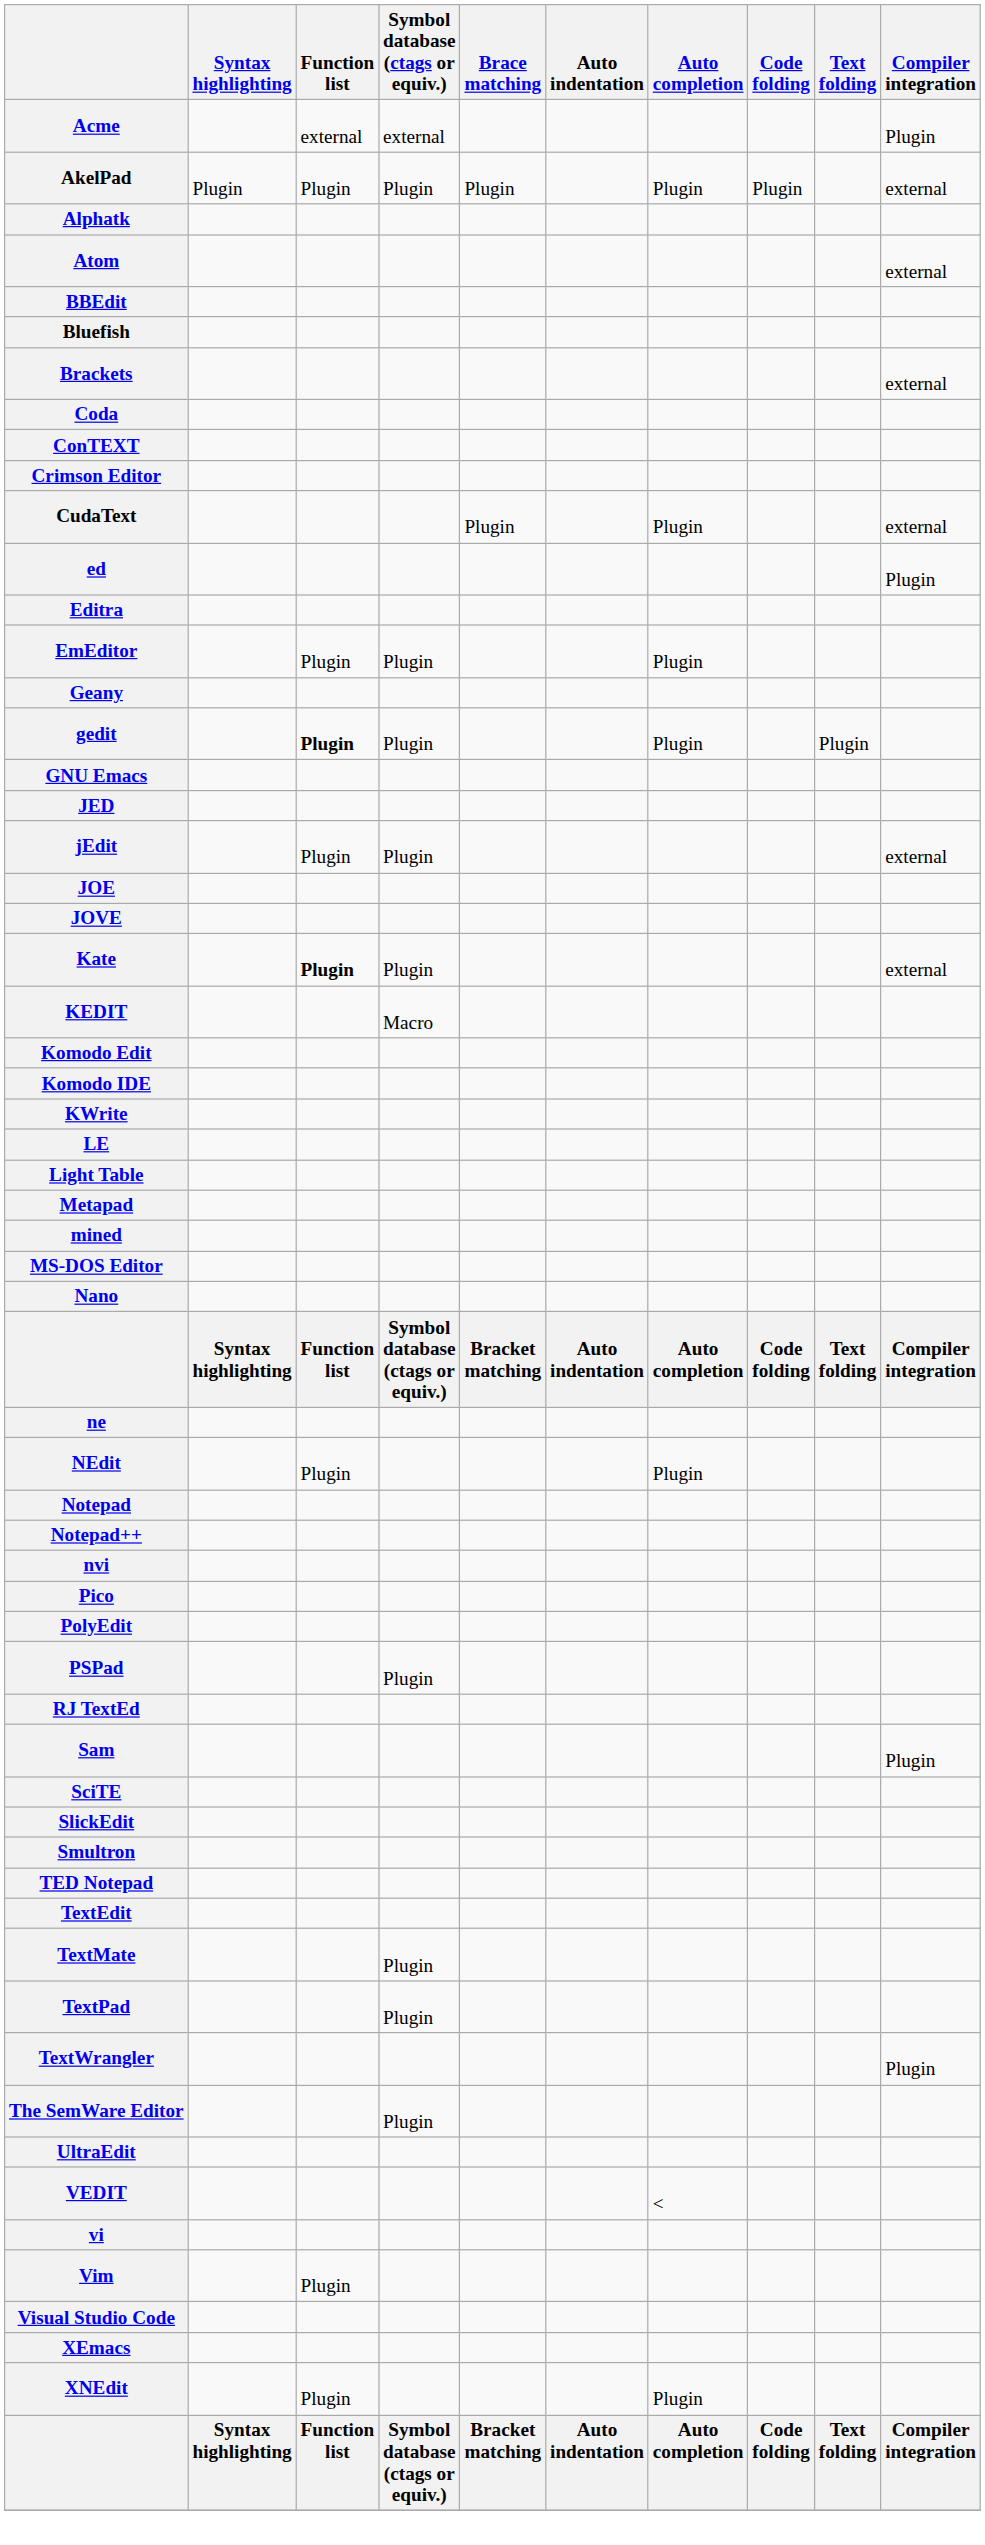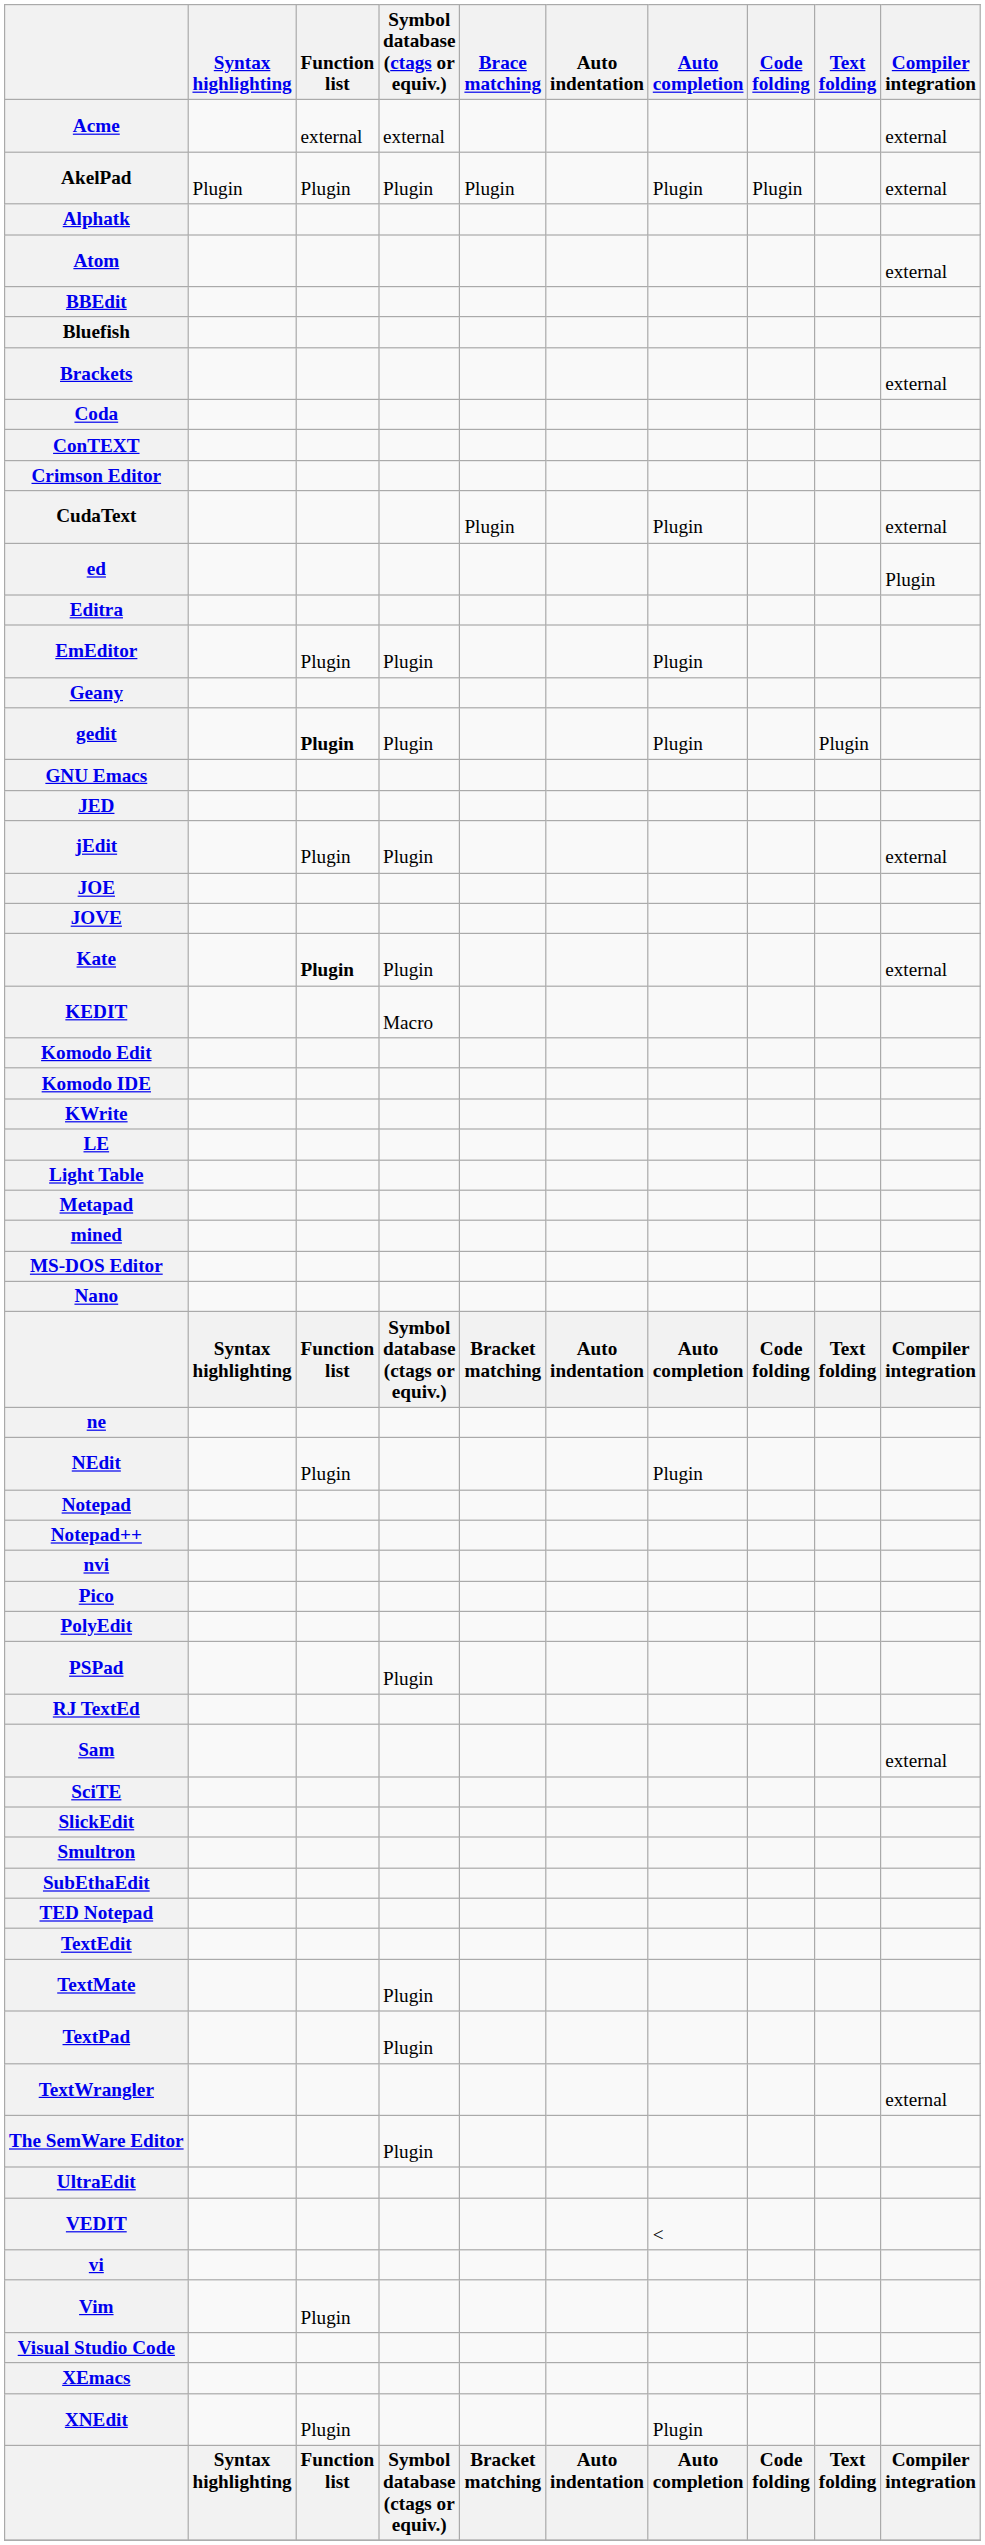 <table class="wikitable sticky-header sortable" style="max-width: 30em; table-layout: fixed">
 <tr valign=bottom>
 <th></th>
 <th><a href='#'>Syntax highlighting</a></th>
 <th>Function list</th>
 <th>Symbol database <br>(<a href='#'>ctags</a> or equiv.)</th>
 <th><a href='#'>Brace matching</a></th>
 <th>Auto indentation</th>
 <th><a href='#'>Auto completion</a></th>
 <th><a href='#'>Code folding</a></th>
 <th><a href='#'>Text folding</a></th>
 <th><a href='#'>Compiler</a> integration</th>
 </tr>
 <tr>
 <th nowrap ><a href='#'>Acme</a></th>
 <td></td>
 <td><br>external</td>
 <td><br>external</td>
 <td></td>
 <td></td>
 <td><br></td>
 <td></td>
 <td> </td>
-<td><br>Plugin</td>
+<td><br>external</td>
 </tr>
 <tr>
 <th nowrap >AkelPad</th>
 <td><br>Plugin</td>
 <td><br>Plugin</td>
 <td><br>Plugin</td>
 <td><br>Plugin</td>
 <td></td>
 <td><br>Plugin</td>
 <td><br>Plugin</td>
 <td> </td>
 <td><br>external</td>
 </tr>
 <tr>
 <th nowrap ><a href='#'>Alphatk</a></th>
 <td></td>
 <td></td>
 <td></td>
 <td></td>
 <td></td>
 <td></td>
 <td></td>
 <td></td>
 <td></td>
 </tr>
 <tr>
 <th nowrap ><a href='#'>Atom</a></th>
 <td></td>
 <td></td>
 <td></td>
 <td></td>
 <td></td>
 <td></td>
 <td></td>
 <td></td>
 <td><br>external</td>
 </tr>
 <tr>
 <th nowrap ><a href='#'>BBEdit</a></th>
 <td></td>
 <td></td>
 <td></td>
 <td></td>
 <td></td>
 <td></td>
 <td></td>
 <td></td>
 <td></td>
 </tr>
 <tr>
 <th nowrap >Bluefish</th>
 <td></td>
 <td></td>
 <td></td>
 <td></td>
 <td></td>
 <td></td>
 <td></td>
 <td></td>
 <td><br></td>
 </tr>
 <tr>
 <th nowrap ><a href='#'>Brackets</a></th>
 <td></td>
 <td></td>
 <td></td>
 <td></td>
 <td></td>
 <td></td>
 <td></td>
 <td></td>
 <td><br>external</td>
 </tr>
 <tr>
 <th nowrap ><a href='#'>Coda</a></th>
 <td></td>
 <td></td>
 <td></td>
 <td></td>
 <td></td>
 <td></td>
 <td></td>
 <td></td>
 <td></td>
 </tr>
 <tr>
 <th nowrap ><a href='#'>ConTEXT</a></th>
 <td></td>
 <td></td>
 <td></td>
 <td></td>
 <td></td>
 <td></td>
 <td></td>
 <td></td>
 <td></td>
 </tr>
 <tr>
 <th nowrap ><a href='#'>Crimson Editor</a></th>
 <td></td>
 <td></td>
 <td><br></td>
 <td></td>
 <td></td>
 <td></td>
 <td></td>
 <td></td>
 <td></td>
 </tr>
 <tr>
 <th nowrap >CudaText</th>
 <td></td>
 <td></td>
 <td></td>
 <td><br>Plugin</td>
 <td></td>
 <td><br>Plugin</td>
 <td></td>
 <td> </td>
 <td><br>external</td>
 </tr>
 <tr>
 <th nowrap ><a href='#'>ed</a></th>
 <td></td>
 <td></td>
 <td></td>
 <td></td>
 <td></td>
 <td></td>
 <td></td>
 <td></td>
 <td><br>Plugin</td>
 </tr>
 <tr>
 <th nowrap ><a href='#'>Editra</a></th>
 <td></td>
 <td></td>
 <td></td>
 <td></td>
 <td></td>
 <td></td>
 <td></td>
 <td></td>
 <td></td>
 </tr>
 <tr>
 <th nowrap ><a href='#'>EmEditor</a></th>
 <td></td>
 <td><br>Plugin</td>
 <td><br>Plugin</td>
 <td></td>
 <td></td>
 <td><br>Plugin</td>
 <td></td>
 <td></td>
 <td></td>
 </tr>
 <tr>
 <th nowrap ><a href='#'>Geany</a></th>
 <td></td>
 <td></td>
 <td><br></td>
 <td></td>
 <td></td>
 <td></td>
 <td></td>
 <td></td>
 <td></td>
 </tr>
 <tr>
 <th nowrap ><a href='#'>gedit</a></th>
 <td></td>
 <td><strong><br>Plugin</strong></td>
 <td><br>Plugin</td>
 <td></td>
 <td></td>
 <td><br>Plugin</td>
 <td></td>
 <td><br>Plugin</td>
 <td><br></td>
 </tr>
 <tr>
 <th nowrap ><a href='#'>GNU Emacs</a></th>
 <td></td>
 <td></td>
 <td></td>
 <td></td>
 <td></td>
 <td></td>
 <td></td>
 <td></td>
 <td></td>
 </tr>
 <tr>
 <th nowrap ><a href='#'>JED</a></th>
 <td></td>
 <td></td>
 <td></td>
 <td></td>
 <td></td>
 <td></td>
 <td></td>
 <td></td>
 <td></td>
 </tr>
 <tr>
 <th nowrap ><a href='#'>jEdit</a></th>
 <td></td>
 <td><br>Plugin</td>
 <td><br>Plugin</td>
 <td></td>
 <td></td>
 <td></td>
 <td></td>
 <td></td>
 <td><br>external</td>
 </tr>
 <tr>
 <th nowrap ><a href='#'>JOE</a></th>
 <td></td>
 <td></td>
 <td></td>
 <td></td>
 <td></td>
 <td></td>
 <td></td>
 <td></td>
 <td></td>
 </tr>
 <tr>
 <th nowrap ><a href='#'>JOVE</a></th>
 <td></td>
 <td></td>
 <td></td>
 <td></td>
 <td></td>
 <td></td>
 <td></td>
 <td></td>
 <td></td>
 </tr>
 <tr>
 <th nowrap ><a href='#'>Kate</a></th>
 <td></td>
 <td><strong><br>Plugin</strong></td>
 <td><br>Plugin</td>
 <td></td>
 <td></td>
 <td></td>
 <td></td>
 <td></td>
 <td><br>external</td>
 </tr>
 <tr>
 <th nowrap ><a href='#'>KEDIT</a></th>
 <td></td>
 <td></td>
 <td><br>Macro</td>
 <td></td>
 <td></td>
 <td></td>
 <td></td>
 <td></td>
 <td></td>
 </tr>
 <tr>
 <th nowrap ><a href='#'>Komodo Edit</a></th>
 <td></td>
 <td></td>
 <td></td>
 <td></td>
 <td></td>
 <td></td>
 <td></td>
 <td> </td>
 <td></td>
 </tr>
 <tr>
 <th nowrap ><a href='#'>Komodo IDE</a></th>
 <td></td>
 <td></td>
 <td></td>
 <td></td>
 <td></td>
 <td></td>
 <td></td>
 <td> </td>
 <td></td>
 </tr>
 <tr>
 <th nowrap ><a href='#'>KWrite</a></th>
 <td></td>
 <td></td>
 <td></td>
 <td></td>
 <td></td>
 <td></td>
 <td></td>
 <td></td>
 <td></td>
 </tr>
 <tr>
 <th nowrap ><a href='#'>LE</a></th>
 <td></td>
 <td></td>
 <td></td>
 <td></td>
 <td></td>
 <td></td>
 <td></td>
 <td></td>
 <td><br></td>
 </tr>
 <tr>
 <th nowrap ><a href='#'>Light Table</a></th>
 <td></td>
 <td></td>
 <td></td>
 <td></td>
 <td></td>
 <td></td>
 <td></td>
 <td></td>
 <td><br></td>
 </tr>
 <tr>
 <th nowrap ><a href='#'>Metapad</a></th>
 <td></td>
 <td></td>
 <td></td>
 <td></td>
 <td></td>
 <td></td>
 <td></td>
 <td></td>
 <td></td>
 </tr>
 <tr>
 <th nowrap ><a href='#'>mined</a></th>
 <td><br></td>
 <td></td>
 <td></td>
 <td></td>
 <td></td>
 <td></td>
 <td></td>
 <td></td>
 <td></td>
 </tr>
 <tr>
 <th nowrap ><a href='#'>MS-DOS Editor</a></th>
 <td></td>
 <td></td>
 <td></td>
 <td></td>
 <td></td>
 <td></td>
 <td></td>
 <td></td>
 <td></td>
 </tr>
 <tr>
 <th nowrap ><a href='#'>Nano</a></th>
 <td></td>
 <td></td>
 <td></td>
 <td></td>
 <td></td>
 <td></td>
 <td></td>
 <td></td>
 <td></td>
 </tr>
 <tr>
 <th></th>
 <th>Syntax highlighting</th>
 <th>Function list</th>
 <th>Symbol database <br>(ctags or equiv.)</th>
 <th>Bracket matching</th>
 <th>Auto indentation</th>
 <th>Auto completion</th>
 <th>Code folding</th>
 <th>Text folding</th>
 <th>Compiler integration</th>
 </tr>
 <tr>
 <th nowrap ><a href='#'>ne</a></th>
 <td></td>
 <td></td>
 <td></td>
 <td></td>
 <td></td>
 <td></td>
 <td></td>
 <td></td>
 <td></td>
 </tr>
 <tr>
 <th nowrap ><a href='#'>NEdit</a></th>
 <td></td>
 <td><br>Plugin</td>
 <td></td>
 <td></td>
 <td></td>
 <td><br>Plugin</td>
 <td></td>
 <td></td>
 <td></td>
 </tr>
 <tr>
 <th nowrap ><a href='#'>Notepad</a></th>
 <td></td>
 <td></td>
 <td></td>
 <td></td>
 <td></td>
 <td></td>
 <td></td>
 <td></td>
 <td></td>
 </tr>
 <tr>
 <th nowrap ><a href='#'>Notepad++</a></th>
 <td></td>
 <td><br></td>
 <td><br></td>
 <td></td>
 <td></td>
 <td><br></td>
 <td></td>
 <td></td>
 <td></td>
 </tr>
 <tr>
 <th nowrap ><a href='#'>nvi</a></th>
 <td></td>
 <td></td>
 <td></td>
 <td></td>
 <td></td>
 <td></td>
 <td></td>
 <td></td>
 <td></td>
 </tr>
 <tr>
 <th nowrap ><a href='#'>Pico</a></th>
 <td></td>
 <td></td>
 <td></td>
 <td></td>
 <td></td>
 <td></td>
 <td></td>
 <td></td>
 <td></td>
 </tr>
 <tr>
 <th nowrap ><a href='#'>PolyEdit</a></th>
 <td></td>
 <td></td>
 <td></td>
 <td></td>
 <td></td>
 <td></td>
 <td></td>
 <td></td>
 <td></td>
 </tr>
 <tr>
 <th nowrap ><a href='#'>PSPad</a></th>
 <td></td>
 <td></td>
 <td><br>Plugin</td>
 <td></td>
 <td></td>
 <td></td>
 <td></td>
 <td></td>
 <td></td>
 </tr>
 <tr>
 <th nowrap ><a href='#'>RJ TextEd</a></th>
 <td></td>
 <td></td>
 <td></td>
 <td></td>
 <td></td>
 <td></td>
 <td></td>
 <td></td>
 <td></td>
 </tr>
 <tr>
 <th nowrap ><a href='#'>Sam</a></th>
 <td></td>
 <td></td>
 <td></td>
 <td></td>
 <td></td>
 <td></td>
 <td></td>
 <td> </td>
-<td><br>Plugin</td>
+<td><br>external</td>
 </tr>
 <tr>
 <th nowrap ><a href='#'>SciTE</a></th>
 <td></td>
 <td><br></td>
 <td></td>
 <td></td>
 <td></td>
 <td></td>
 <td></td>
 <td></td>
 <td></td>
 </tr>
 <tr>
 <th nowrap ><a href='#'>SlickEdit</a></th>
 <td></td>
 <td></td>
 <td></td>
 <td></td>
 <td></td>
 <td></td>
 <td></td>
 <td></td>
 <td></td>
 </tr>
 <tr>
 <th nowrap ><a href='#'>Smultron</a></th>
+<td></td>
+<td></td>
+<td></td>
+<td></td>
+<td></td>
+<td></td>
+<td></td>
+<td></td>
+<td></td>
+</tr>
+<tr>
+<th nowrap ><a href='#'>SubEthaEdit</a></th>
 <td></td>
 <td></td>
 <td></td>
 <td></td>
 <td></td>
 <td></td>
 <td></td>
 <td></td>
 <td></td>
 </tr>
 <tr>
 <th nowrap ><a href='#'>TED Notepad</a></th>
 <td></td>
 <td></td>
 <td></td>
 <td></td>
 <td></td>
 <td></td>
 <td></td>
 <td></td>
 <td></td>
 </tr>
 <tr>
 <th nowrap ><a href='#'>TextEdit</a></th>
 <td></td>
 <td></td>
 <td></td>
 <td></td>
 <td></td>
 <td></td>
 <td></td>
 <td></td>
 <td></td>
 </tr>
 <tr>
 <th nowrap ><a href='#'>TextMate</a></th>
 <td></td>
 <td></td>
 <td><br>Plugin</td>
 <td></td>
 <td></td>
 <td><br></td>
 <td></td>
 <td></td>
 <td></td>
 </tr>
 <tr>
 <th nowrap ><a href='#'>TextPad</a></th>
 <td></td>
 <td></td>
 <td><br>Plugin</td>
 <td></td>
 <td></td>
 <td></td>
 <td></td>
 <td></td>
 <td></td>
 </tr>
 <tr>
 <th nowrap ><a href='#'>TextWrangler</a></th>
 <td></td>
 <td></td>
 <td></td>
 <td></td>
 <td></td>
 <td></td>
 <td></td>
 <td></td>
-<td><br>Plugin</td>
+<td><br>external</td>
 </tr>
 <tr>
 <th nowrap ><a href='#'>The SemWare Editor</a></th>
 <td></td>
 <td></td>
 <td><br>Plugin</td>
 <td></td>
 <td></td>
 <td><br></td>
 <td><br></td>
 <td></td>
 <td></td>
 </tr>
 <tr>
 <th nowrap ><a href='#'>UltraEdit</a></th>
 <td></td>
 <td></td>
 <td><br></td>
 <td></td>
 <td></td>
 <td></td>
 <td></td>
 <td></td>
 <td></td>
 </tr>
 <tr>
 <th nowrap ><a href='#'>VEDIT</a></th>
 <td></td>
 <td></td>
 <td></td>
 <td></td>
 <td></td>
 <td><br><</td>
 <td></td>
 <td></td>
 <td></td>
 </tr>
 <tr>
 <th nowrap ><a href='#'>vi</a></th>
 <td></td>
 <td></td>
 <td></td>
 <td></td>
 <td></td>
 <td></td>
 <td></td>
 <td></td>
 <td></td>
 </tr>
 <tr>
 <th nowrap ><a href='#'>Vim</a></th>
 <td></td>
 <td><br>Plugin</td>
 <td></td>
 <td></td>
 <td></td>
 <td></td>
 <td></td>
 <td></td>
 <td></td>
 </tr>
 <tr>
 <th nowrap ><a href='#'>Visual Studio Code</a></th>
 <td></td>
 <td></td>
 <td></td>
 <td></td>
 <td></td>
 <td></td>
 <td></td>
 <td></td>
 <td></td>
 </tr>
 <tr>
 <th nowrap ><a href='#'>XEmacs</a></th>
 <td></td>
 <td></td>
 <td></td>
 <td></td>
 <td></td>
 <td></td>
 <td></td>
 <td></td>
 <td></td>
 </tr>
 <tr>
 <th nowrap ><a href='#'>XNEdit</a></th>
 <td></td>
 <td><br>Plugin</td>
 <td></td>
 <td></td>
 <td></td>
 <td><br>Plugin</td>
 <td></td>
 <td></td>
 <td></td>
 </tr>
 <tr valign=top>
 <th></th>
 <th>Syntax highlighting</th>
 <th>Function list</th>
 <th>Symbol database <br>(ctags or equiv.)</th>
 <th>Bracket matching</th>
 <th>Auto indentation</th>
 <th>Auto completion</th>
 <th>Code folding</th>
 <th>Text folding</th>
 <th>Compiler integration</th>
 </tr>
 <tr>
 </tr>
 </table>
